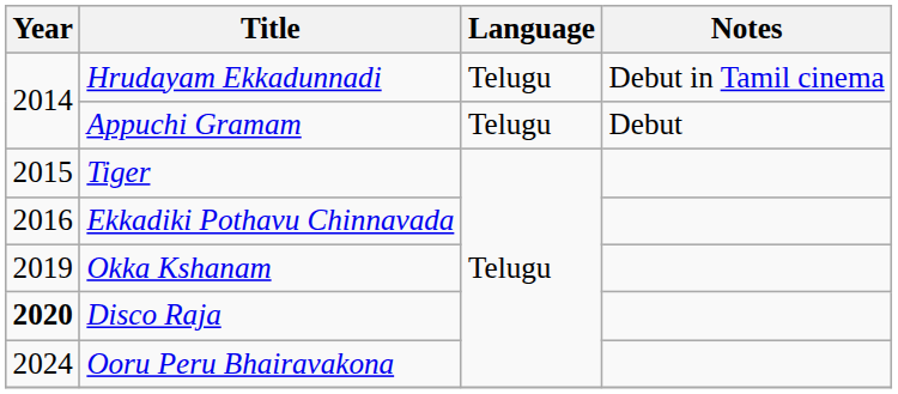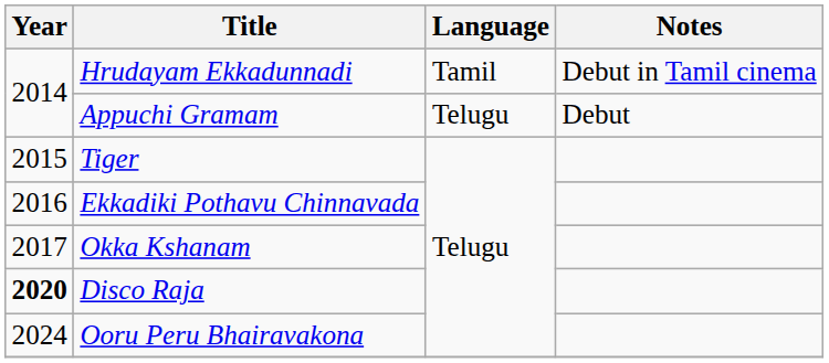 <table class="wikitable sortable">
 <tr style="text-align:center;">
 <th>Year</th>
 <th>Title</th>
 <th>Language</th>
 <th>Notes</th>
 </tr>
 <tr>
 <td rowspan="2">2014</td>
 <td><em><a href='#'>Hrudayam Ekkadunnadi</a></em></td>
-<td>Telugu</td>
+<td>Tamil</td>
 <td>Debut in <a href='#'>Tamil cinema</a></td>
 </tr>
 <tr>
 <td><em><a href='#'>Appuchi Gramam</a></em></td>
 <td>Telugu</td>
 <td>Debut</td>
 </tr>
 <tr>
 <td>2015</td>
 <td><em><a href='#'>Tiger</a></em></td>
 <td rowspan="5">Telugu</td>
 <td></td>
 </tr>
 <tr>
 <td>2016</td>
 <td><em><a href='#'>Ekkadiki Pothavu Chinnavada</a></em></td>
 <td></td>
 </tr>
 <tr>
-<td>2019</td>
+<td>2017</td>
 <td><em><a href='#'>Okka Kshanam</a></em></td>
 <td></td>
 </tr>
 <tr>
 <td><strong>2020</strong></td>
 <td><em><a href='#'>Disco Raja</a></em></td>
 <td></td>
 </tr>
 <tr>
 <td>2024</td>
 <td><em><a href='#'>Ooru Peru Bhairavakona</a></em></td>
 <td></td>
 </tr>
 <tr>
 </tr>
 </table>
